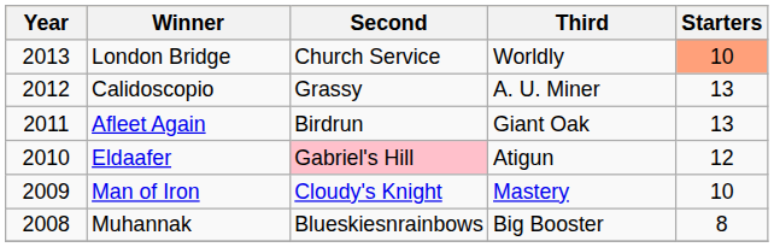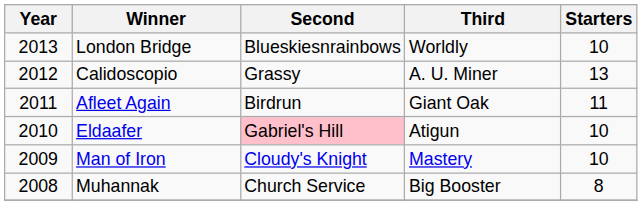 <table class = "wikitable sortable" | border="1" cellpadding="0" style="border-collapse: collapse; font-size:90%">
 <tr bgcolor="#DACAA5" align="center">
 <th width="48px"><strong>Year</strong> <br></th>
 <th width="130px"><strong>Winner</strong> <br></th>
 <th width="125px"><strong>Second</strong> <br></th>
 <th width="120px"><strong>Third</strong> <br></th>
 <th width="55px"><strong>Starters</strong></th>
 </tr>
 <tr>
 <td align=center>2013</td>
 <td>London Bridge</td>
-<td>Church Service</td>
+<td>Blueskiesnrainbows</td>
 <td>Worldly</td>
-<td align=center style="background: lightsalmon;">10</td>
+<td align=center>10</td>
 </tr>
 <tr>
 <td align=center>2012</td>
 <td>Calidoscopio</td>
 <td>Grassy</td>
 <td>A. U. Miner</td>
 <td align=center>13</td>
 </tr>
 <tr>
 <td align=center>2011</td>
 <td><a href='#'>Afleet Again</a></td>
 <td>Birdrun</td>
 <td>Giant Oak</td>
-<td align=center>13</td>
+<td align=center>11</td>
 </tr>
 <tr>
 <td align=center>2010</td>
 <td><a href='#'>Eldaafer</a></td>
 <td style="background: pink;">Gabriel's Hill</td>
 <td>Atigun</td>
-<td align=center>12</td>
+<td align=center>10</td>
 </tr>
 <tr>
 <td align=center>2009</td>
 <td><a href='#'>Man of Iron</a></td>
 <td><a href='#'>Cloudy's Knight</a></td>
 <td><a href='#'>Mastery</a></td>
 <td align=center>10</td>
 </tr>
 <tr>
 <td align=center>2008</td>
 <td>Muhannak</td>
-<td>Blueskiesnrainbows</td>
+<td>Church Service</td>
 <td>Big Booster</td>
 <td align=center>8</td>
 </tr>
 <tr>
 </tr>
 </table>
